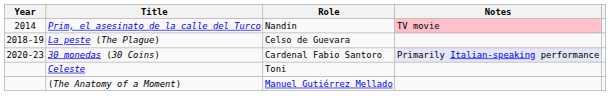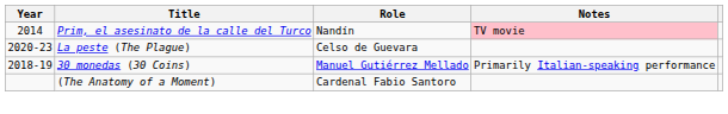 <table class="wikitable sortable">
 <tr>
 <th>Year</th>
 <th>Title</th>
 <th>Role</th>
 <th class="unsortable">Notes</th>
 <th class="unsortable"></th>
 </tr>
 <tr>
 <td align = "center">2014</td>
 <td><em><a href='#'>Prim, el asesinato de la calle del Turco</a></em></td>
 <td>Nandín</td>
 <td style="background: pink;">TV movie</td>
 <td align = "center"></td>
 </tr>
 <tr>
-<td align = "center">2018-19</td>
+<td align = "center">2020-23</td>
 <td><em><a href='#'>La peste</a></em> (<em>The Plague</em>)</td>
 <td>Celso de Guevara</td>
 <td></td>
 <td align = "center"></td>
 </tr>
 <tr>
-<td align = "center">2020-23</td>
+<td align = "center">2018-19</td>
 <td><em><a href='#'>30 monedas</a></em> (<em>30 Coins</em>)</td>
-<td>Cardenal Fabio Santoro</td>
-<td style="background: lavender;">Primarily <a href='#'>Italian-speaking</a> performance</td>
+<td><a href='#'>Manuel Gutiérrez Mellado</a></td>
+<td>Primarily <a href='#'>Italian-speaking</a> performance</td>
 <td align = "center"></td>
 </tr>
 <tr>
 <td></td>
-<td><em><a href='#'>Celeste</a></em></td>
-<td>Toni</td>
-<td></td>
-<td></td>
-</tr>
-<tr>
-<td></td>
 <td> (<em>The Anatomy of a Moment</em>)</td>
-<td><a href='#'>Manuel Gutiérrez Mellado</a></td>
+<td>Cardenal Fabio Santoro</td>
 <td></td>
 <td></td>
 </tr>
 </table>
